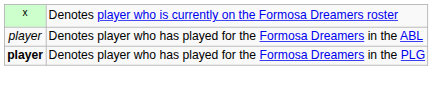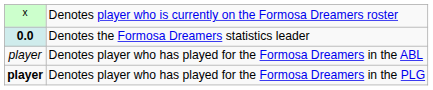 <table class="wikitable">
 <tr>
 <td align="center" bgcolor="#CCFFCC" width="20"><sup>x</sup></td>
 <td>Denotes <a href='#'>player who is currently on the Formosa Dreamers roster</a></td>
+</tr>
+<tr>
+<td align="center" bgcolor="#CFECEC" width="20"><strong>0.0</strong></td>
+<td>Denotes the <a href='#'>Formosa Dreamers</a> statistics leader</td>
 </tr>
 <tr>
 <td align="center" width="20"><em>player</em></td>
 <td>Denotes player who has played for the <a href='#'>Formosa Dreamers</a> in the <a href='#'>ABL</a></td>
 </tr>
 <tr>
 <td align="center" width="20"><strong>player</strong></td>
 <td>Denotes player who has played for the <a href='#'>Formosa Dreamers</a> in the <a href='#'>PLG</a><br></td>
 </tr>
 </table>
